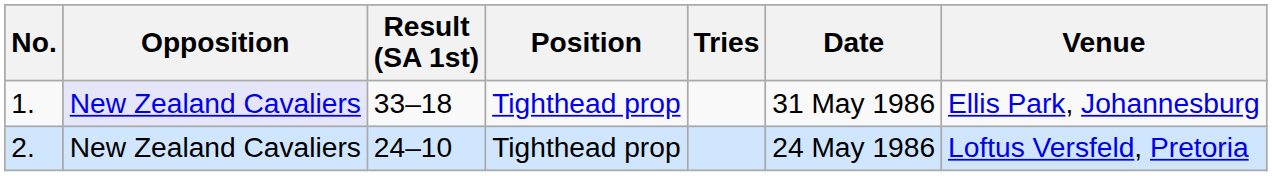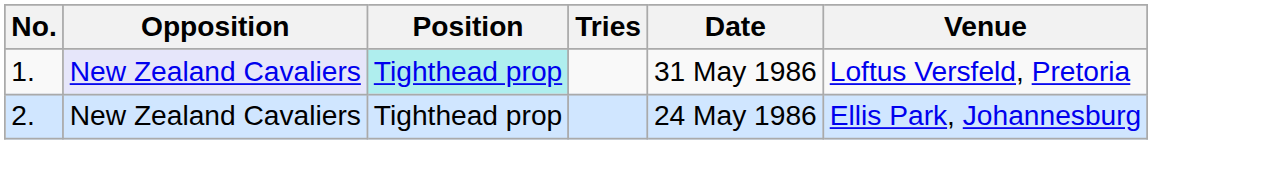 <table class="wikitable">
 <tr>
 <th>No.</th>
 <th>Opposition</th>
-<th>Result<br>(SA 1st)</th>
 <th>Position</th>
 <th>Tries</th>
 <th>Date</th>
 <th>Venue</th>
 </tr>
 <tr>
 <td>1.</td>
 <td style="background: lavender;"><a href='#'>New Zealand Cavaliers</a></td>
-<td>33–18</td>
-<td><a href='#'>Tighthead prop</a></td>
+<td style="background: paleturquoise;"><a href='#'>Tighthead prop</a></td>
 <td></td>
 <td>31 May 1986</td>
-<td><a href='#'>Ellis Park</a>, <a href='#'>Johannesburg</a></td>
+<td><a href='#'>Loftus Versfeld</a>, <a href='#'>Pretoria</a></td>
 </tr>
 <tr style="background: #D0E6FF;">
 <td>2.</td>
 <td>New Zealand Cavaliers</td>
-<td>24–10</td>
 <td>Tighthead prop</td>
 <td></td>
 <td>24 May 1986</td>
-<td><a href='#'>Loftus Versfeld</a>, <a href='#'>Pretoria</a></td>
+<td><a href='#'>Ellis Park</a>, <a href='#'>Johannesburg</a></td>
 </tr>
 </table>
